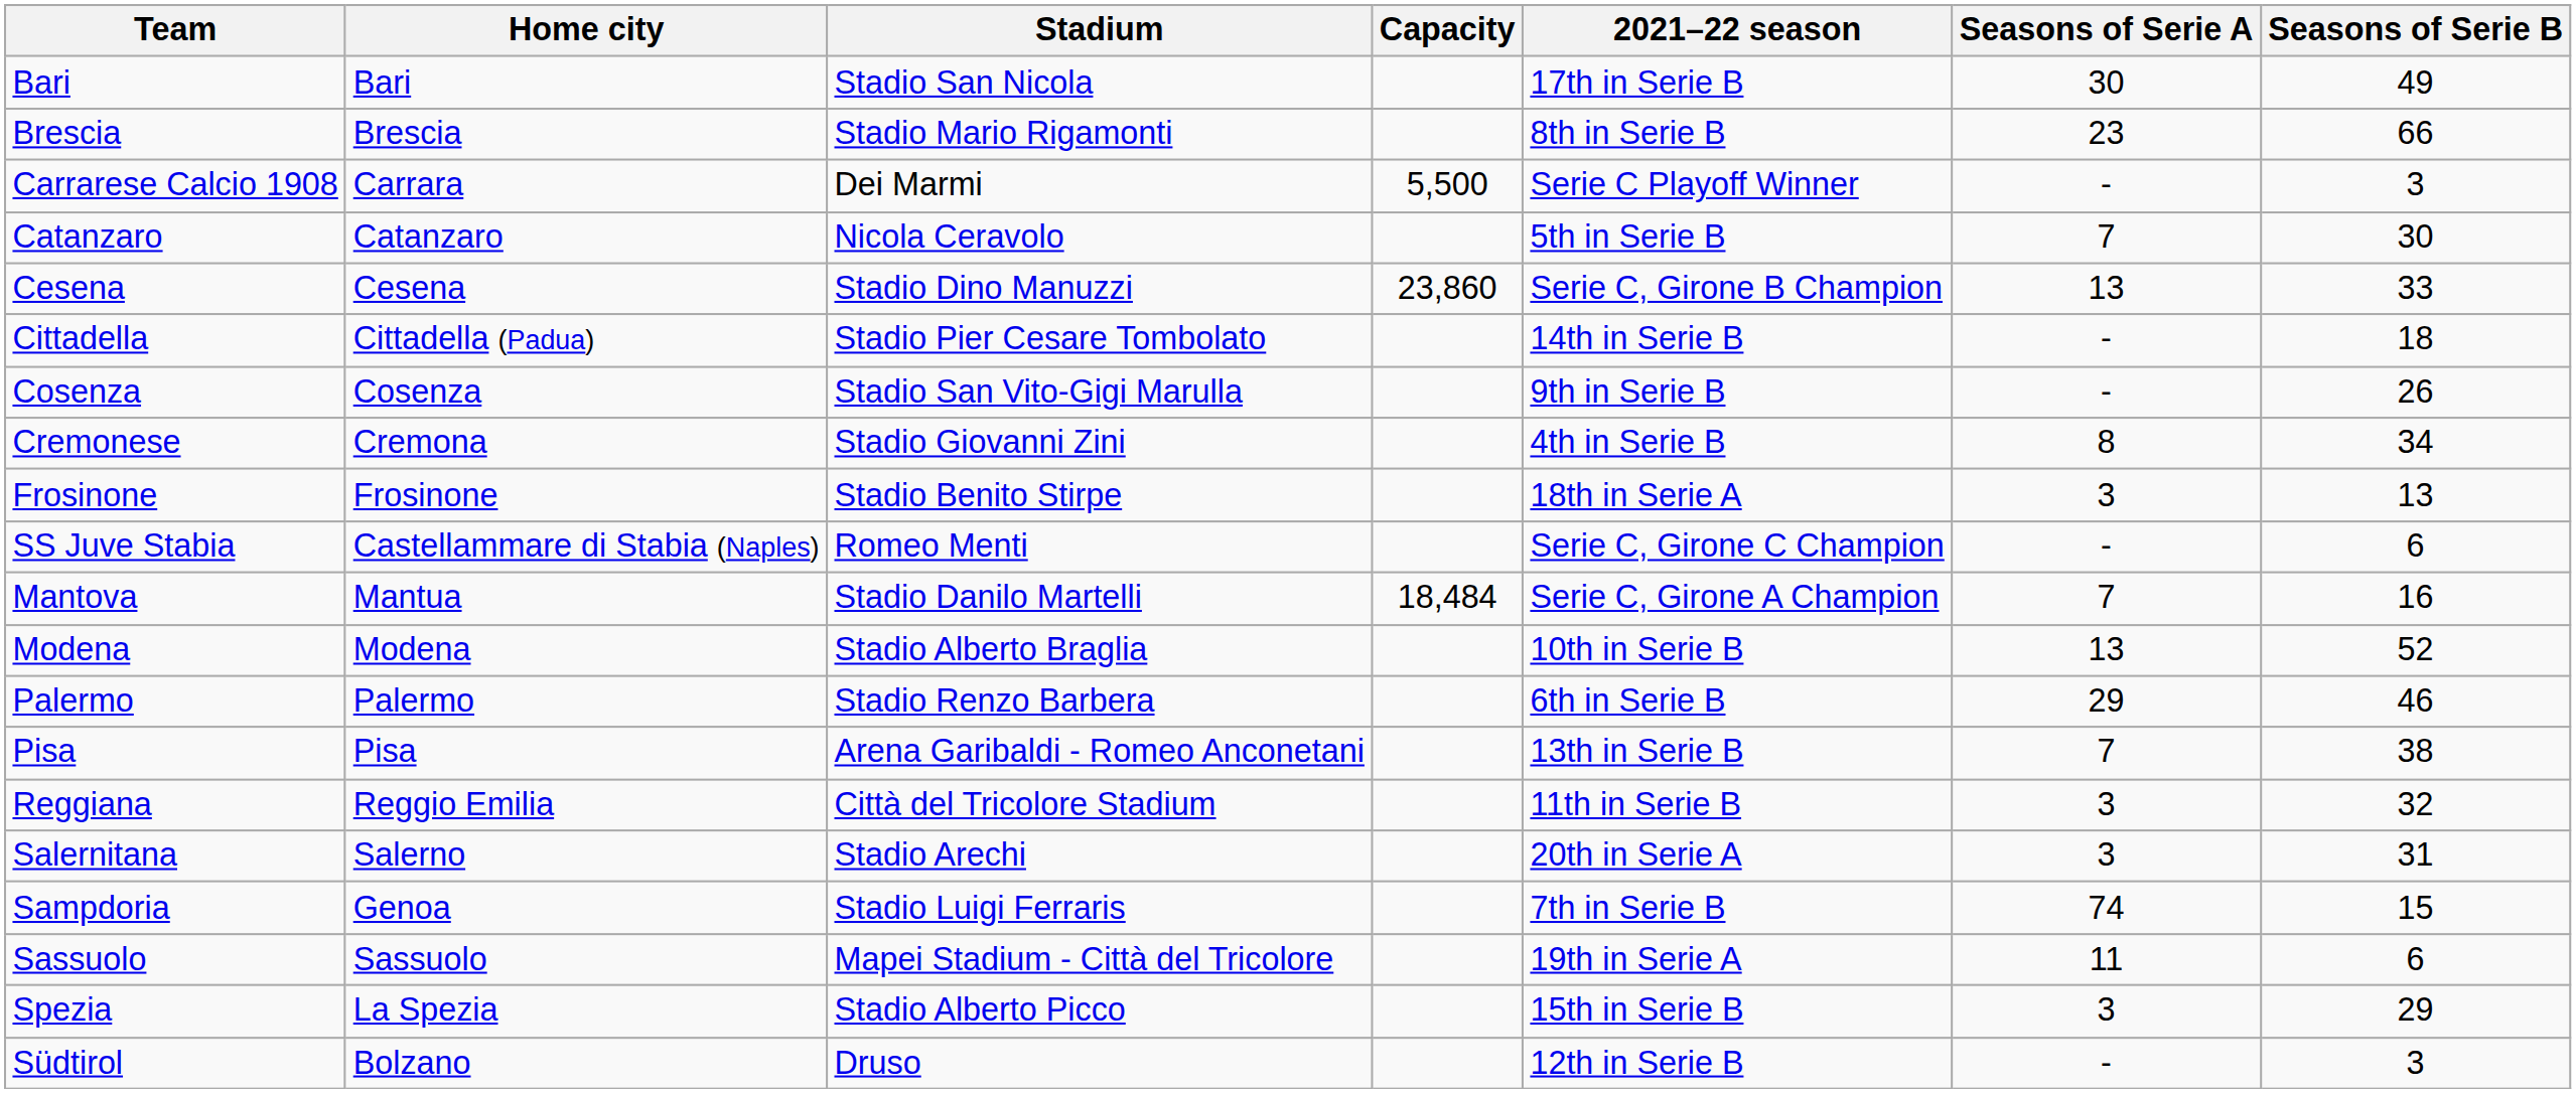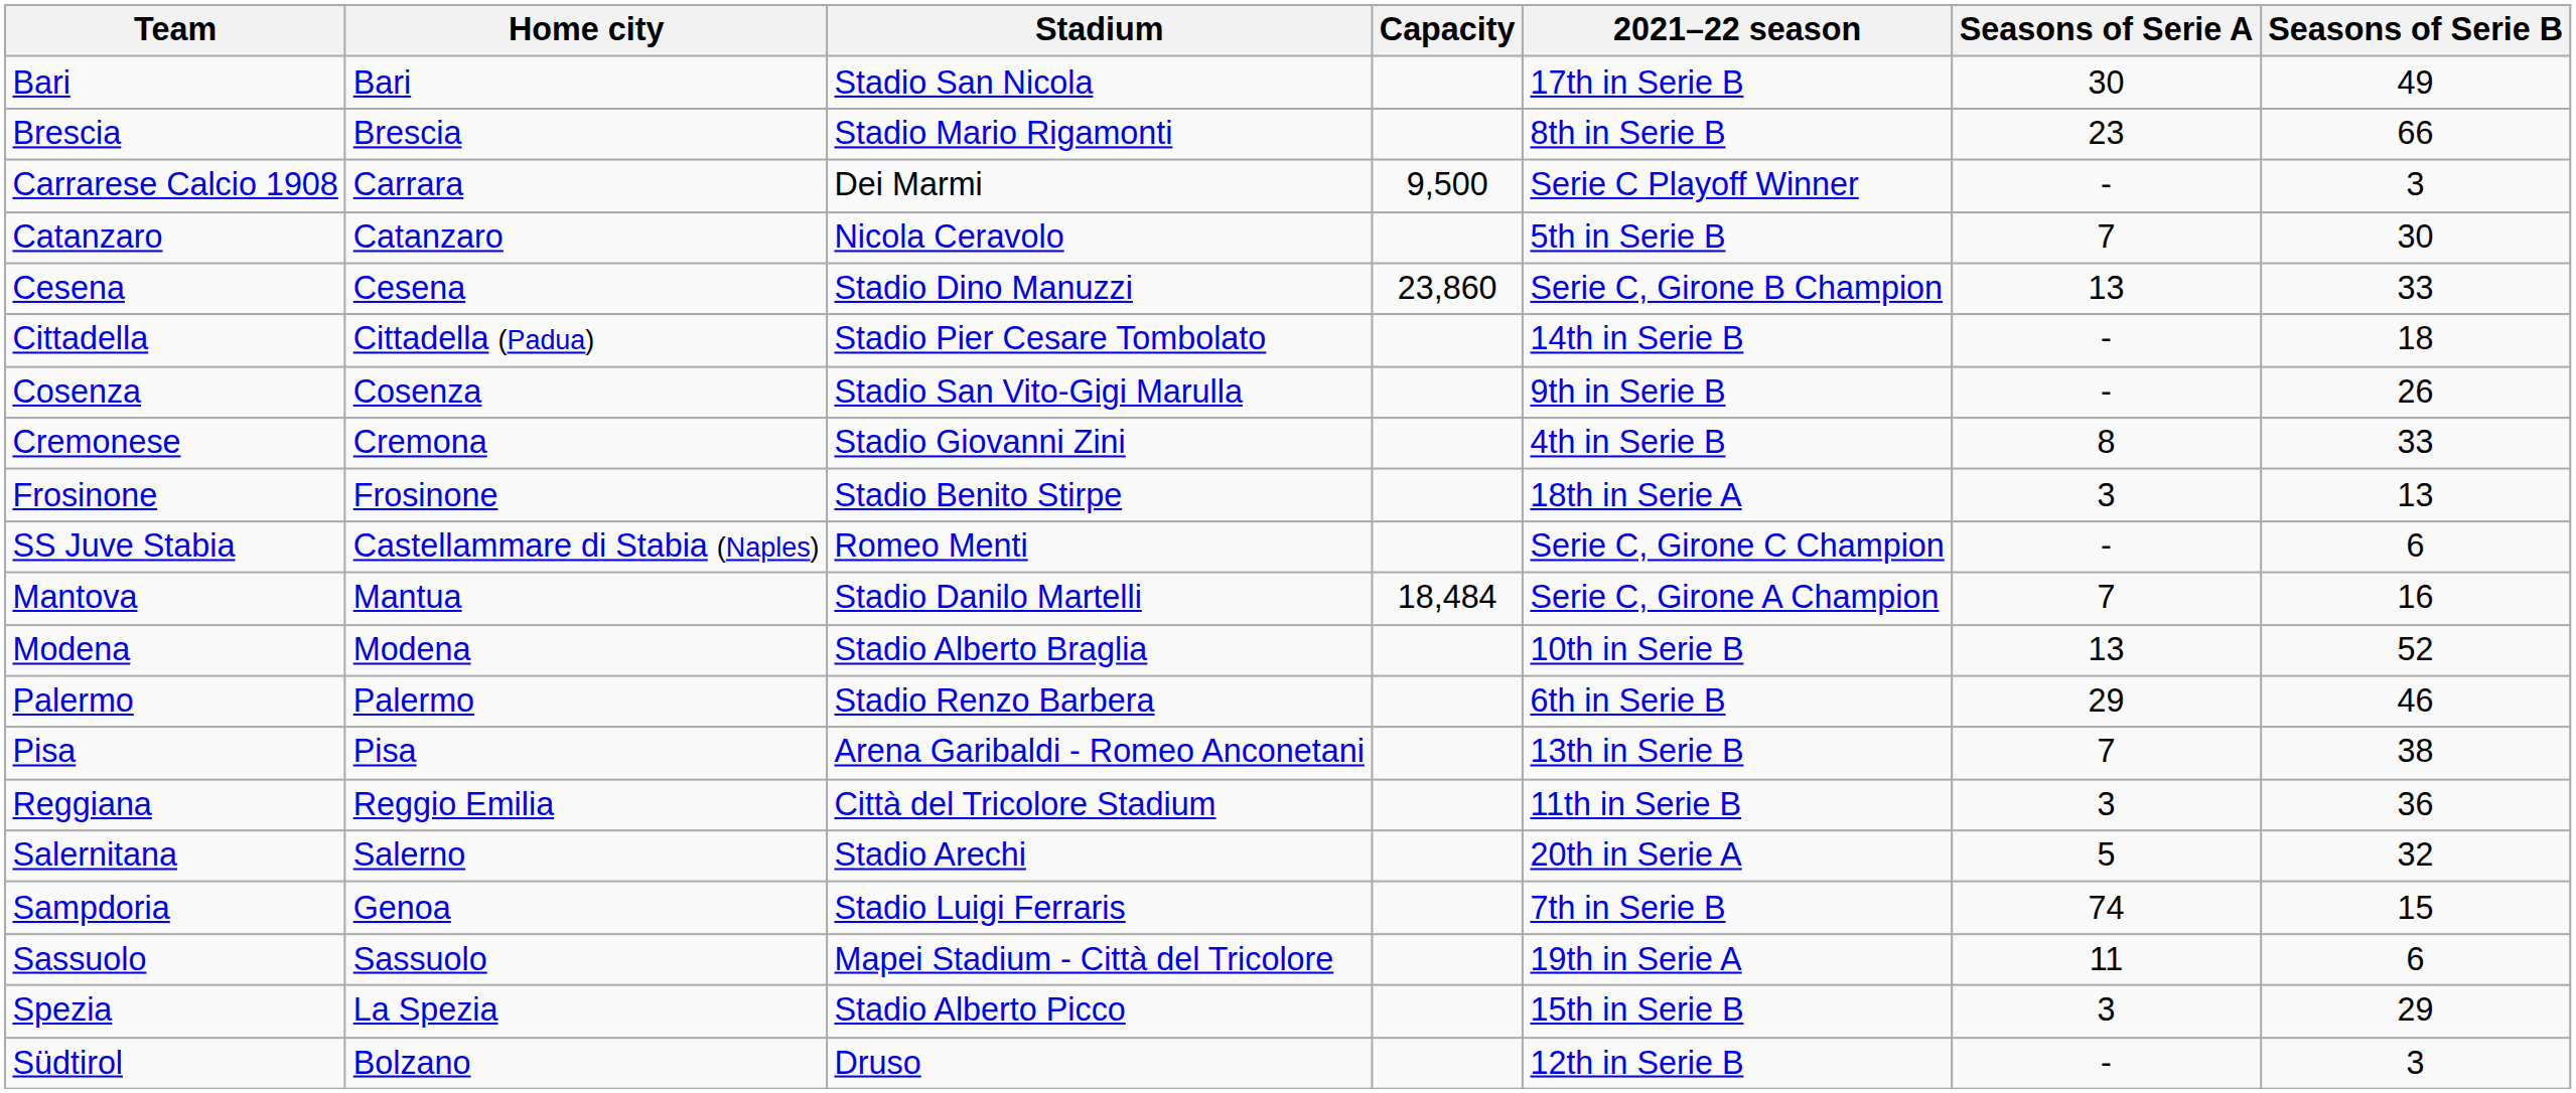 <table class="wikitable sortable">
 <tr>
 <th>Team</th>
 <th>Home city</th>
 <th>Stadium</th>
 <th>Capacity</th>
 <th>2021–22 season</th>
 <th>Seasons of Serie A</th>
 <th>Seasons of Serie B</th>
 </tr>
 <tr>
 <td><a href='#'>Bari</a></td>
 <td><a href='#'>Bari</a></td>
 <td><a href='#'>Stadio San Nicola</a></td>
 <td style="text-align:center;"></td>
 <td><a href='#'>17th in Serie B</a></td>
 <td style="text-align:center;">30</td>
 <td style="text-align:center;">49</td>
 </tr>
 <tr>
 <td><a href='#'>Brescia</a></td>
 <td><a href='#'>Brescia</a></td>
 <td><a href='#'>Stadio Mario Rigamonti</a></td>
 <td style="text-align:center;"></td>
 <td><a href='#'>8th in Serie B</a></td>
 <td style="text-align:center;">23</td>
 <td style="text-align:center;">66</td>
 </tr>
 <tr>
 <td><a href='#'>Carrarese Calcio 1908</a></td>
 <td><a href='#'>Carrara</a></td>
 <td>Dei Marmi</td>
-<td style="text-align:center;">5,500</td>
+<td style="text-align:center;">9,500</td>
 <td><a href='#'>Serie C Playoff Winner</a></td>
 <td style="text-align:center;">-</td>
 <td style="text-align:center;">3</td>
 </tr>
 <tr>
 <td><a href='#'>Catanzaro</a></td>
 <td><a href='#'>Catanzaro</a></td>
 <td><a href='#'>Nicola Ceravolo</a></td>
 <td style="text-align:center;"></td>
 <td><a href='#'>5th in Serie B</a></td>
 <td style="text-align:center;">7</td>
 <td style="text-align:center;">30</td>
 </tr>
 <tr>
 <td><a href='#'>Cesena</a></td>
 <td><a href='#'>Cesena</a></td>
 <td><a href='#'>Stadio Dino Manuzzi</a></td>
 <td style="text-align:center;">23,860</td>
 <td><a href='#'>Serie C, Girone B Champion</a></td>
 <td style="text-align:center;">13</td>
 <td style="text-align:center;">33</td>
 </tr>
 <tr>
 <td><a href='#'>Cittadella</a></td>
 <td><a href='#'>Cittadella</a> <small>(<a href='#'>Padua</a>)</small></td>
 <td><a href='#'>Stadio Pier Cesare Tombolato</a></td>
 <td style="text-align:center;"></td>
 <td><a href='#'>14th in Serie B</a></td>
 <td style="text-align:center;">-</td>
 <td style="text-align:center;">18</td>
 </tr>
 <tr>
 <td><a href='#'>Cosenza</a></td>
 <td><a href='#'>Cosenza</a></td>
 <td><a href='#'>Stadio San Vito-Gigi Marulla</a></td>
 <td style="text-align:center;"></td>
 <td><a href='#'>9th in Serie B</a></td>
 <td style="text-align:center;">-</td>
 <td style="text-align:center;">26</td>
 </tr>
 <tr>
 <td><a href='#'>Cremonese</a></td>
 <td><a href='#'>Cremona</a></td>
 <td><a href='#'>Stadio Giovanni Zini</a></td>
 <td style="text-align:center;"></td>
 <td><a href='#'>4th in Serie B</a></td>
 <td style="text-align:center;">8</td>
-<td style="text-align:center;">34</td>
+<td style="text-align:center;">33</td>
 </tr>
 <tr>
 <td><a href='#'>Frosinone</a></td>
 <td><a href='#'>Frosinone</a></td>
 <td><a href='#'>Stadio Benito Stirpe</a></td>
 <td style="text-align:center;"></td>
 <td><a href='#'>18th in Serie A</a></td>
 <td style="text-align:center;">3</td>
 <td style="text-align:center;">13</td>
 </tr>
 <tr>
 <td><a href='#'>SS Juve Stabia</a></td>
 <td><a href='#'>Castellammare di Stabia</a> <small>(<a href='#'>Naples</a>)</small></td>
 <td><a href='#'>Romeo Menti</a></td>
 <td style="text-align:center;"></td>
 <td><a href='#'>Serie C, Girone C Champion</a></td>
 <td style="text-align:center;">-</td>
 <td style="text-align:center;">6</td>
 </tr>
 <tr>
 <td><a href='#'>Mantova</a></td>
 <td><a href='#'>Mantua</a></td>
 <td><a href='#'>Stadio Danilo Martelli</a></td>
 <td style="text-align:center;">18,484</td>
 <td><a href='#'>Serie C, Girone A Champion</a></td>
 <td style="text-align:center;">7</td>
 <td style="text-align:center;">16</td>
 </tr>
 <tr>
 <td><a href='#'>Modena</a></td>
 <td><a href='#'>Modena</a></td>
 <td><a href='#'>Stadio Alberto Braglia</a></td>
 <td style="text-align:center;"></td>
 <td><a href='#'>10th in Serie B</a></td>
 <td style="text-align:center;">13</td>
 <td style="text-align:center;">52</td>
 </tr>
 <tr>
 <td><a href='#'>Palermo</a></td>
 <td><a href='#'>Palermo</a></td>
 <td><a href='#'>Stadio Renzo Barbera</a></td>
 <td style="text-align:center;"></td>
 <td><a href='#'>6th in Serie B</a></td>
 <td style="text-align:center;">29</td>
 <td style="text-align:center;">46</td>
 </tr>
 <tr>
 <td><a href='#'>Pisa</a></td>
 <td><a href='#'>Pisa</a></td>
 <td><a href='#'>Arena Garibaldi - Romeo Anconetani</a></td>
 <td style="text-align:center;"></td>
 <td><a href='#'>13th in Serie B</a></td>
 <td style="text-align:center;">7</td>
 <td style="text-align:center;">38</td>
 </tr>
 <tr>
 <td><a href='#'>Reggiana</a></td>
 <td><a href='#'>Reggio Emilia</a></td>
 <td><a href='#'>Città del Tricolore Stadium</a></td>
 <td style="text-align:center;"></td>
 <td><a href='#'>11th in Serie B</a></td>
 <td style="text-align:center;">3</td>
-<td style="text-align:center;">32</td>
+<td style="text-align:center;">36</td>
 </tr>
 <tr>
 <td><a href='#'>Salernitana</a></td>
 <td><a href='#'>Salerno</a></td>
 <td><a href='#'>Stadio Arechi</a></td>
 <td style="text-align:center;"></td>
 <td><a href='#'>20th in Serie A</a></td>
-<td style="text-align:center;">3</td>
-<td style="text-align:center;">31</td>
+<td style="text-align:center;">5</td>
+<td style="text-align:center;">32</td>
 </tr>
 <tr>
 <td><a href='#'>Sampdoria</a></td>
 <td><a href='#'>Genoa</a></td>
 <td><a href='#'>Stadio Luigi Ferraris</a></td>
 <td style="text-align:center;"></td>
 <td><a href='#'>7th in Serie B</a></td>
 <td style="text-align:center;">74</td>
 <td style="text-align:center;">15</td>
 </tr>
 <tr>
 <td><a href='#'>Sassuolo</a></td>
 <td><a href='#'>Sassuolo</a></td>
 <td><a href='#'>Mapei Stadium - Città del Tricolore</a></td>
 <td style="text-align:center;"></td>
 <td><a href='#'>19th in Serie A</a></td>
 <td style="text-align:center;">11</td>
 <td style="text-align:center;">6</td>
 </tr>
 <tr>
 <td><a href='#'>Spezia</a></td>
 <td><a href='#'>La Spezia</a></td>
 <td><a href='#'>Stadio Alberto Picco</a></td>
 <td style="text-align:center;"></td>
 <td><a href='#'>15th in Serie B</a></td>
 <td style="text-align:center;">3</td>
 <td style="text-align:center;">29</td>
 </tr>
 <tr>
 <td><a href='#'>Südtirol</a></td>
 <td><a href='#'>Bolzano</a></td>
 <td><a href='#'>Druso</a></td>
 <td style="text-align:center;"></td>
 <td><a href='#'>12th in Serie B</a></td>
 <td style="text-align:center;">-</td>
 <td style="text-align:center;">3</td>
 </tr>
 </table>
